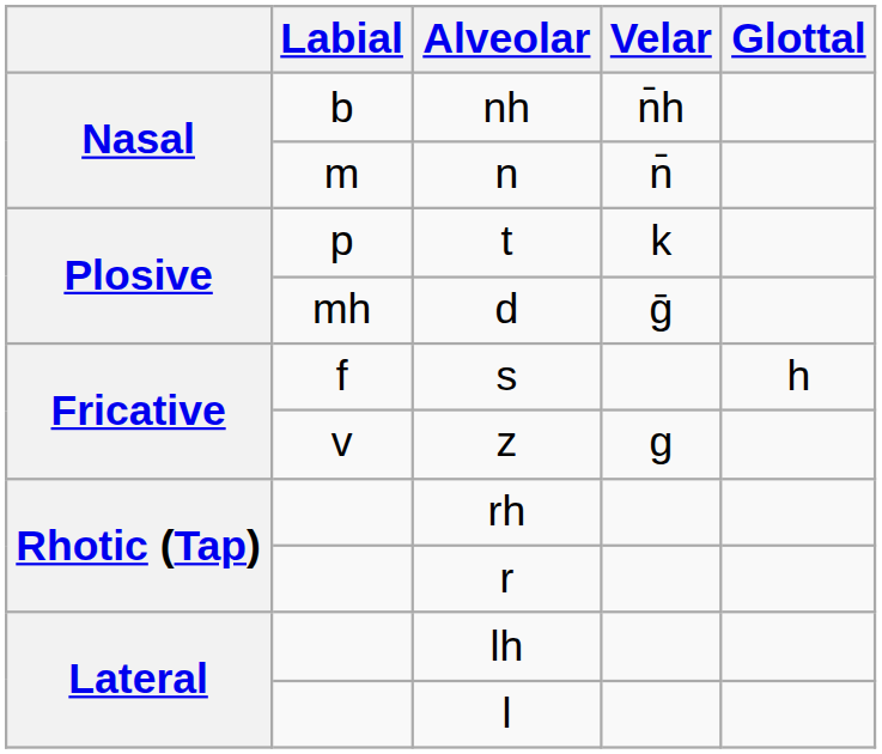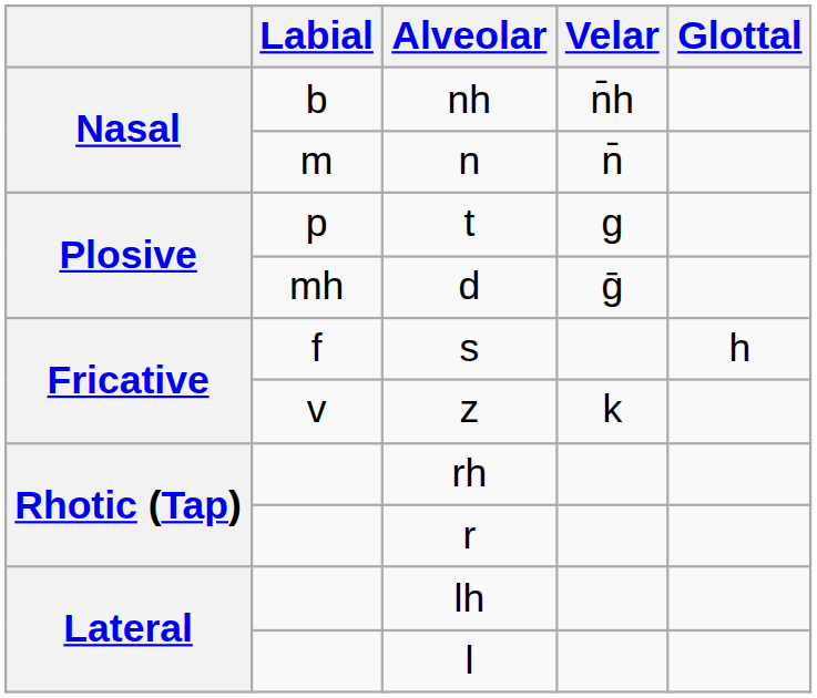 <table class="wikitable" style="text-align: center;">
 <tr>
 <th></th>
 <th><a href='#'>Labial</a></th>
 <th><a href='#'>Alveolar</a></th>
 <th><a href='#'>Velar</a></th>
 <th><a href='#'>Glottal</a></th>
 </tr>
 <tr>
 <th rowspan="2"><a href='#'>Nasal</a></th>
 <td>b </td>
 <td>nh </td>
 <td>n̄h </td>
 <td></td>
 </tr>
 <tr>
 <td>m </td>
 <td>n </td>
 <td>n̄ </td>
 <td></td>
 </tr>
 <tr>
 <th rowspan="2"><a href='#'>Plosive</a></th>
 <td>p </td>
 <td>t </td>
-<td>k </td>
+<td>g </td>
 <td></td>
 </tr>
 <tr>
 <td>mh </td>
 <td>d </td>
 <td>ḡ </td>
 <td></td>
 </tr>
 <tr>
 <th rowspan="2"><a href='#'>Fricative</a></th>
 <td>f </td>
 <td>s </td>
 <td></td>
 <td>h </td>
 </tr>
 <tr>
 <td>v </td>
 <td>z </td>
-<td>g </td>
+<td>k </td>
 <td></td>
 </tr>
 <tr>
 <th rowspan="2"><a href='#'>Rhotic</a> (<a href='#'>Tap</a>)</th>
 <td></td>
 <td>rh </td>
 <td></td>
 <td></td>
 </tr>
 <tr>
 <td></td>
 <td>r </td>
 <td></td>
 <td></td>
 </tr>
 <tr>
 <th rowspan="2"><a href='#'>Lateral</a></th>
 <td></td>
 <td>lh </td>
 <td></td>
 <td></td>
 </tr>
 <tr>
 <td></td>
 <td>l </td>
 <td></td>
 <td></td>
 </tr>
 </table>
